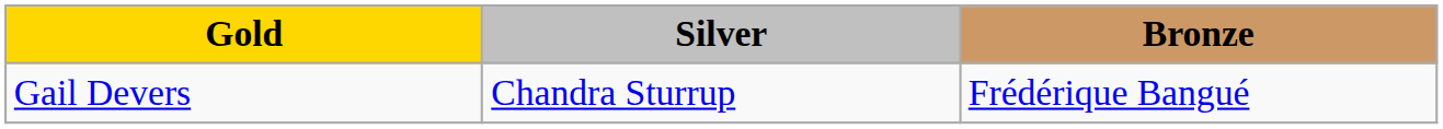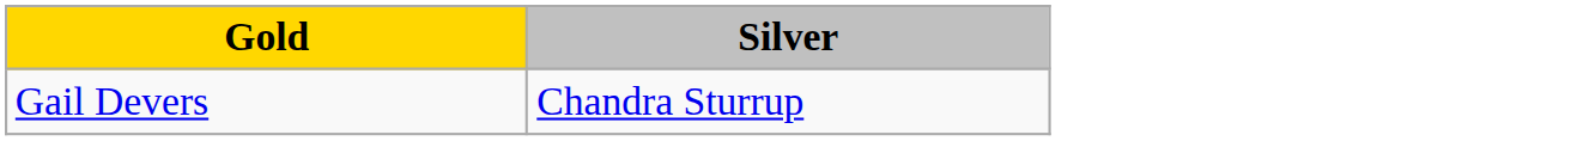 <table class="wikitable" style="text-align:left">
 <tr align="center">
 <td width=200 bgcolor=gold><strong>Gold</strong></td>
 <td width=200 bgcolor=silver><strong>Silver</strong></td>
-<td width=200 bgcolor=CC9966><strong>Bronze</strong></td>
 </tr>
 <tr>
 <td><a href='#'>Gail Devers</a><br><em></em></td>
 <td><a href='#'>Chandra Sturrup</a><br><em></em></td>
-<td><a href='#'>Frédérique Bangué</a><br><em></em></td>
 </tr>
 </table>
